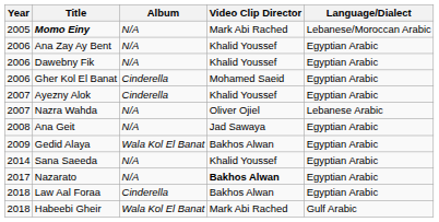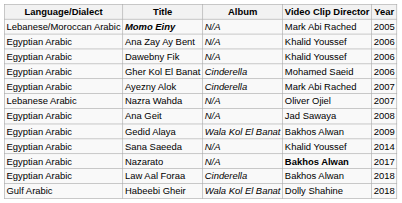 <table class="wikitable" style="font-size: 95%;">
 <tr>
-<th>Year</th>
+<th>Language/Dialect</th>
 <th>Title</th>
 <th>Album</th>
 <th>Video Clip Director</th>
-<th>Language/Dialect</th>
+<th>Year</th>
 </tr>
 <tr>
-<td>2005</td>
+<td>Lebanese/Moroccan Arabic</td>
 <td><strong><em>Momo Einy<strong></td>
 <td><em>N/A</em></td>
 <td>Mark Abi Rached</td>
-<td>Lebanese/Moroccan Arabic</td>
+<td>2005</td>
 </tr>
 <tr>
-<td>2006</td>
+<td>Egyptian Arabic</td>
 <td></em></strong>Ana Zay Ay Bent<strong><em></td>
 <td><em>N/A</em></td>
 <td>Khalid Youssef</td>
-<td>Egyptian Arabic</td>
+<td>2006</td>
 </tr>
 <tr>
-<td>2006</td>
+<td>Egyptian Arabic</td>
 <td></em></strong>Dawebny Fik<strong><em></td>
 <td><em>N/A</em></td>
 <td>Khalid Youssef</td>
-<td>Egyptian Arabic</td>
+<td>2006</td>
 </tr>
 <tr>
-<td>2006</td>
+<td>Egyptian Arabic</td>
 <td></em></strong>Gher Kol El Banat<strong><em></td>
 <td><em>Cinderella</em></td>
 <td>Mohamed Saeid</td>
-<td>Egyptian Arabic</td>
+<td>2006</td>
 </tr>
 <tr>
-<td>2007</td>
+<td>Egyptian Arabic</td>
 <td></em></strong>Ayezny Alok<strong><em></td>
 <td><em>Cinderella</em></td>
-<td>Khalid Youssef</td>
-<td>Egyptian Arabic</td>
+<td>Mark Abi Rached</td>
+<td>2007</td>
 </tr>
 <tr>
-<td>2007</td>
+<td>Lebanese Arabic</td>
 <td></em></strong>Nazra Wahda<strong><em></td>
 <td><em>N/A</em></td>
 <td>Oliver Ojiel</td>
-<td>Lebanese Arabic</td>
+<td>2007</td>
 </tr>
 <tr>
-<td>2008</td>
+<td>Egyptian Arabic</td>
 <td></em></strong>Ana Geit<strong><em></td>
 <td><em>N/A</em></td>
 <td>Jad Sawaya</td>
-<td>Egyptian Arabic</td>
+<td>2008</td>
 </tr>
 <tr>
-<td>2009</td>
+<td>Egyptian Arabic</td>
 <td></em></strong>Gedid Alaya<strong><em></td>
 <td><em>Wala Kol El Banat</em></td>
 <td>Bakhos Alwan</td>
-<td>Egyptian Arabic</td>
+<td>2009</td>
 </tr>
 <tr>
-<td>2014</td>
+<td>Egyptian Arabic</td>
 <td></em></strong>Sana Saeeda<strong><em></td>
 <td><em>N/A</em></td>
 <td>Khalid Youssef</td>
-<td>Egyptian Arabic</td>
+<td>2014</td>
 </tr>
 <tr>
-<td>2017</td>
+<td>Egyptian Arabic</td>
 <td></em></strong>Nazarato<strong><em></td>
 <td><em>N/A</em></td>
 <td><strong>Bakhos Alwan</strong></td>
-<td>Egyptian Arabic</td>
+<td>2017</td>
 </tr>
 <tr>
-<td>2018</td>
+<td>Egyptian Arabic</td>
 <td></em></strong>Law Aal Foraa<strong><em></td>
 <td><em>Cinderella</em></td>
 <td>Bakhos Alwan</td>
-<td>Egyptian Arabic</td>
+<td>2018</td>
 </tr>
 <tr>
-<td>2018</td>
+<td>Gulf Arabic</td>
 <td></em></strong>Habeebi Gheir<strong><em></td>
 <td><em>Wala Kol El Banat</em></td>
-<td>Mark Abi Rached</td>
-<td>Gulf Arabic</td>
+<td>Dolly Shahine</td>
+<td>2018</td>
 </tr>
 </table>
